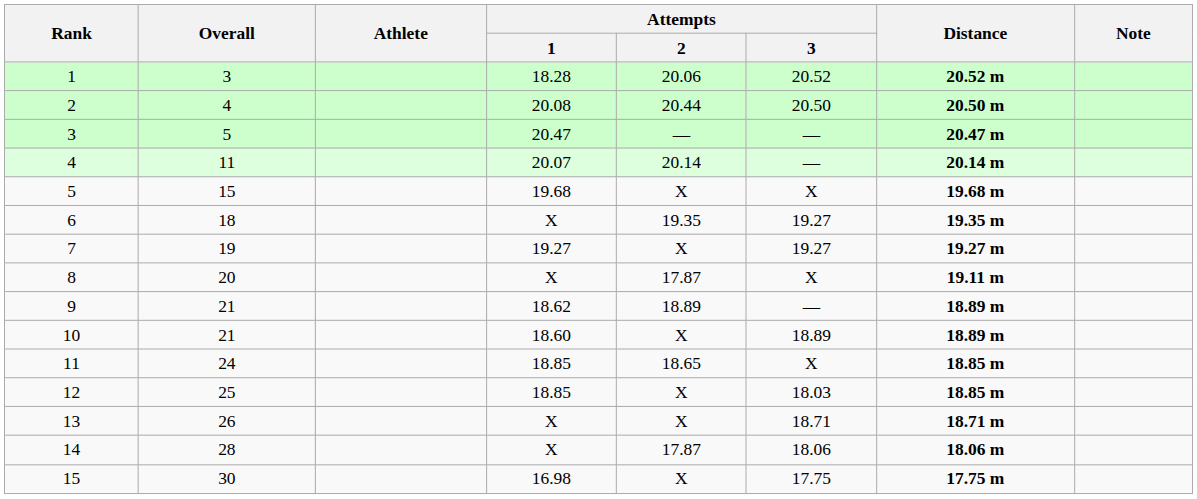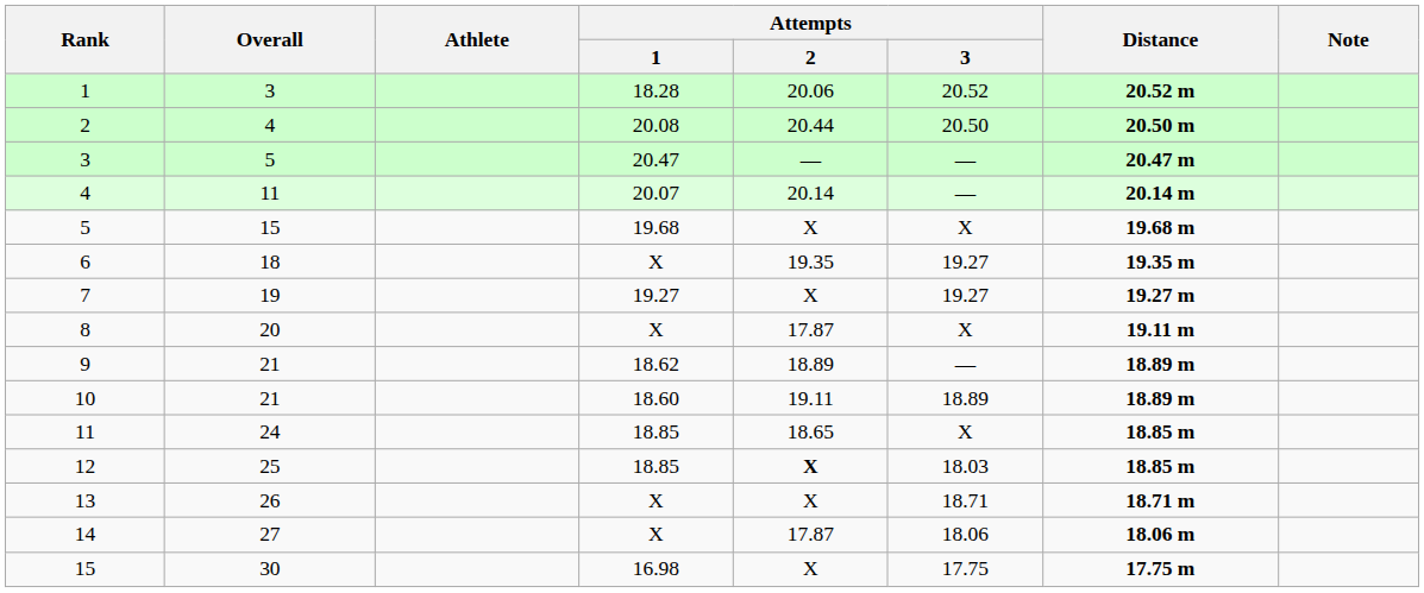 <table class="wikitable" style=" text-align:center; font-size:110%;" width="95%">
 <tr>
 <th rowspan="2">Rank</th>
 <th rowspan="2">Overall</th>
 <th rowspan="2">Athlete</th>
 <th colspan="3">Attempts</th>
 <th rowspan="2">Distance</th>
 <th rowspan="2">Note</th>
 </tr>
 <tr>
 <th>1</th>
 <th>2</th>
 <th>3</th>
 </tr>
 <tr style="background:#ccffcc;">
 <td>1</td>
 <td>3</td>
 <td align=left></td>
 <td>18.28</td>
 <td>20.06</td>
 <td>20.52</td>
 <td><strong>20.52 m </strong></td>
 <td></td>
 </tr>
 <tr style="background:#ccffcc;">
 <td>2</td>
 <td>4</td>
 <td align=left></td>
 <td>20.08</td>
 <td>20.44</td>
 <td>20.50</td>
 <td><strong>20.50 m </strong></td>
 <td></td>
 </tr>
 <tr style="background:#ccffcc;">
 <td>3</td>
 <td>5</td>
 <td align=left></td>
 <td>20.47</td>
 <td>—</td>
 <td>—</td>
 <td><strong>20.47 m </strong></td>
 <td></td>
 </tr>
 <tr style="background:#ddffdd;">
 <td>4</td>
 <td>11</td>
 <td align=left></td>
 <td>20.07</td>
 <td>20.14</td>
 <td>—</td>
 <td><strong>20.14 m </strong></td>
 <td></td>
 </tr>
 <tr>
 <td>5</td>
 <td>15</td>
 <td align=left></td>
 <td>19.68</td>
 <td>X</td>
 <td>X</td>
 <td><strong>19.68 m </strong></td>
 <td></td>
 </tr>
 <tr>
 <td>6</td>
 <td>18</td>
 <td align=left></td>
 <td>X</td>
 <td>19.35</td>
 <td>19.27</td>
 <td><strong>19.35 m </strong></td>
 <td></td>
 </tr>
 <tr>
 <td>7</td>
 <td>19</td>
 <td align=left></td>
 <td>19.27</td>
 <td>X</td>
 <td>19.27</td>
 <td><strong>19.27 m </strong></td>
 <td></td>
 </tr>
 <tr>
 <td>8</td>
 <td>20</td>
 <td align=left></td>
 <td>X</td>
 <td>17.87</td>
 <td>X</td>
 <td><strong>19.11 m </strong></td>
 <td></td>
 </tr>
 <tr>
 <td>9</td>
 <td>21</td>
 <td align=left></td>
 <td>18.62</td>
 <td>18.89</td>
 <td>—</td>
 <td><strong>18.89 m </strong></td>
 <td></td>
 </tr>
 <tr>
 <td>10</td>
 <td>21</td>
 <td align=left></td>
 <td>18.60</td>
-<td>X</td>
+<td>19.11</td>
 <td>18.89</td>
 <td><strong>18.89 m </strong></td>
 <td></td>
 </tr>
 <tr>
 <td>11</td>
 <td>24</td>
 <td align=left></td>
 <td>18.85</td>
 <td>18.65</td>
 <td>X</td>
 <td><strong>18.85 m </strong></td>
 <td></td>
 </tr>
 <tr>
 <td>12</td>
 <td>25</td>
 <td align=left></td>
 <td>18.85</td>
-<td>X</td>
+<td><strong>X</strong></td>
 <td>18.03</td>
 <td><strong>18.85 m </strong></td>
 <td></td>
 </tr>
 <tr>
 <td>13</td>
 <td>26</td>
 <td align=left></td>
 <td>X</td>
 <td>X</td>
 <td>18.71</td>
 <td><strong>18.71 m </strong></td>
 <td></td>
 </tr>
 <tr>
 <td>14</td>
-<td>28</td>
+<td>27</td>
 <td align=left></td>
 <td>X</td>
 <td>17.87</td>
 <td>18.06</td>
 <td><strong>18.06 m </strong></td>
 <td></td>
 </tr>
 <tr>
 <td>15</td>
 <td>30</td>
 <td align=left></td>
 <td>16.98</td>
 <td>X</td>
 <td>17.75</td>
 <td><strong>17.75 m </strong></td>
 <td></td>
 </tr>
 </table>
